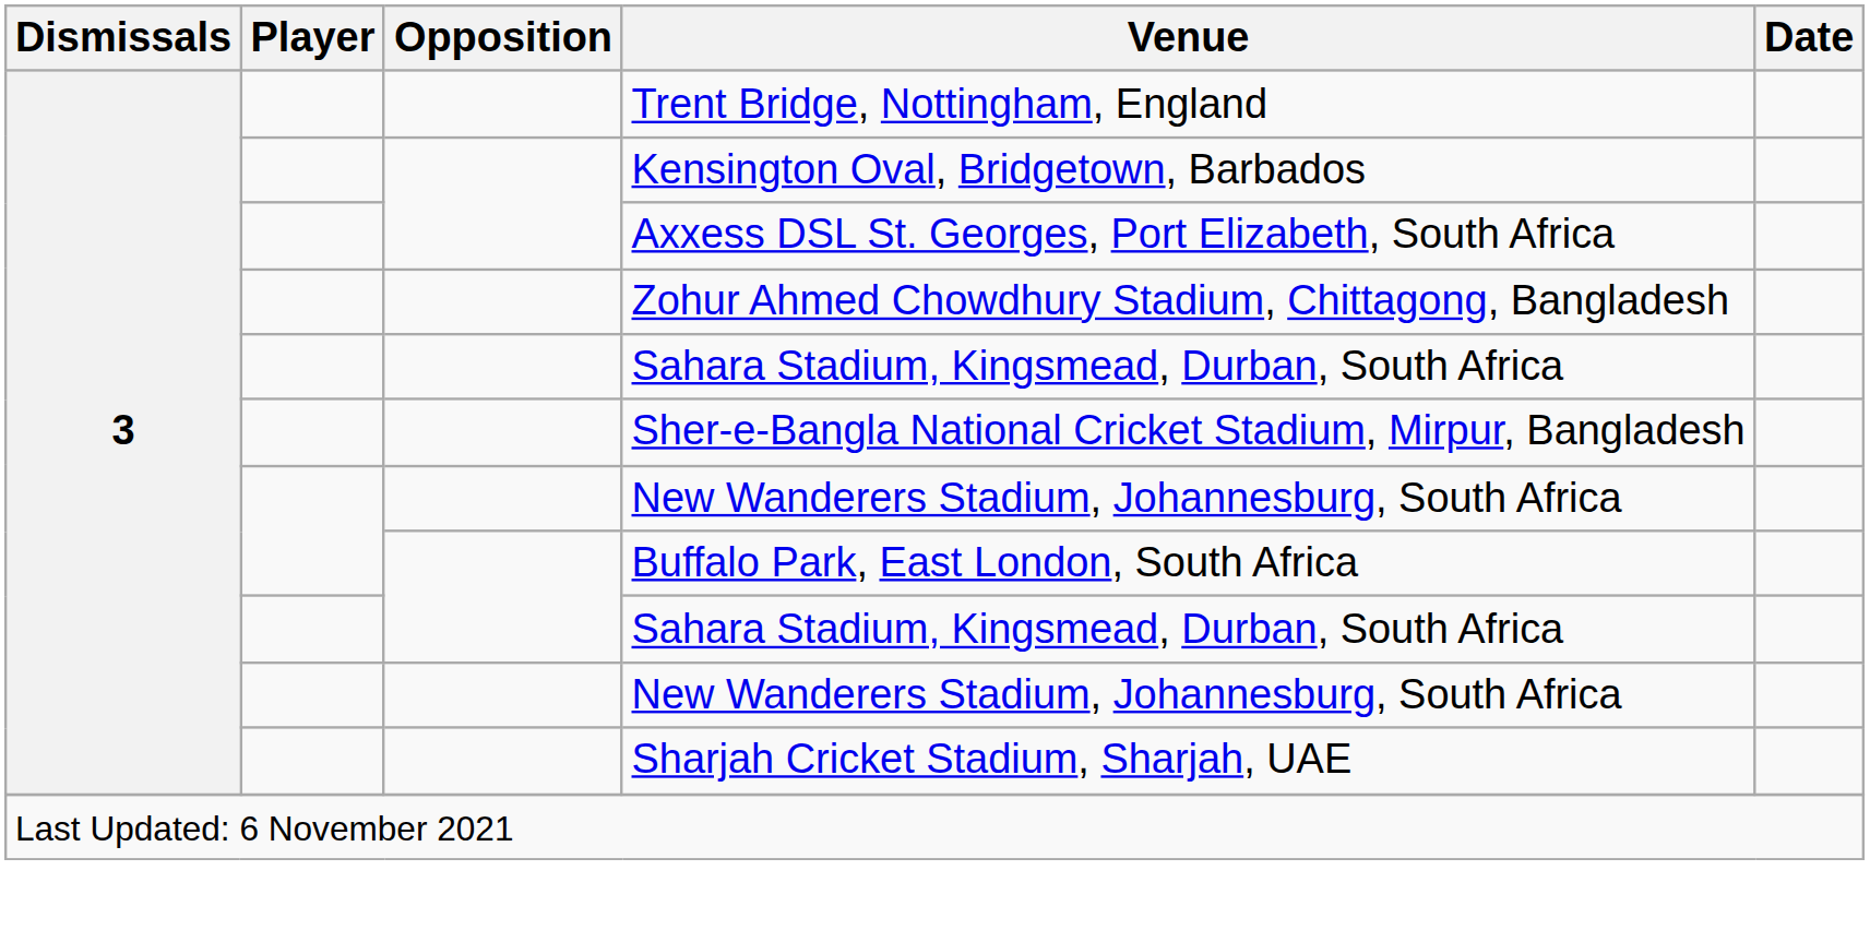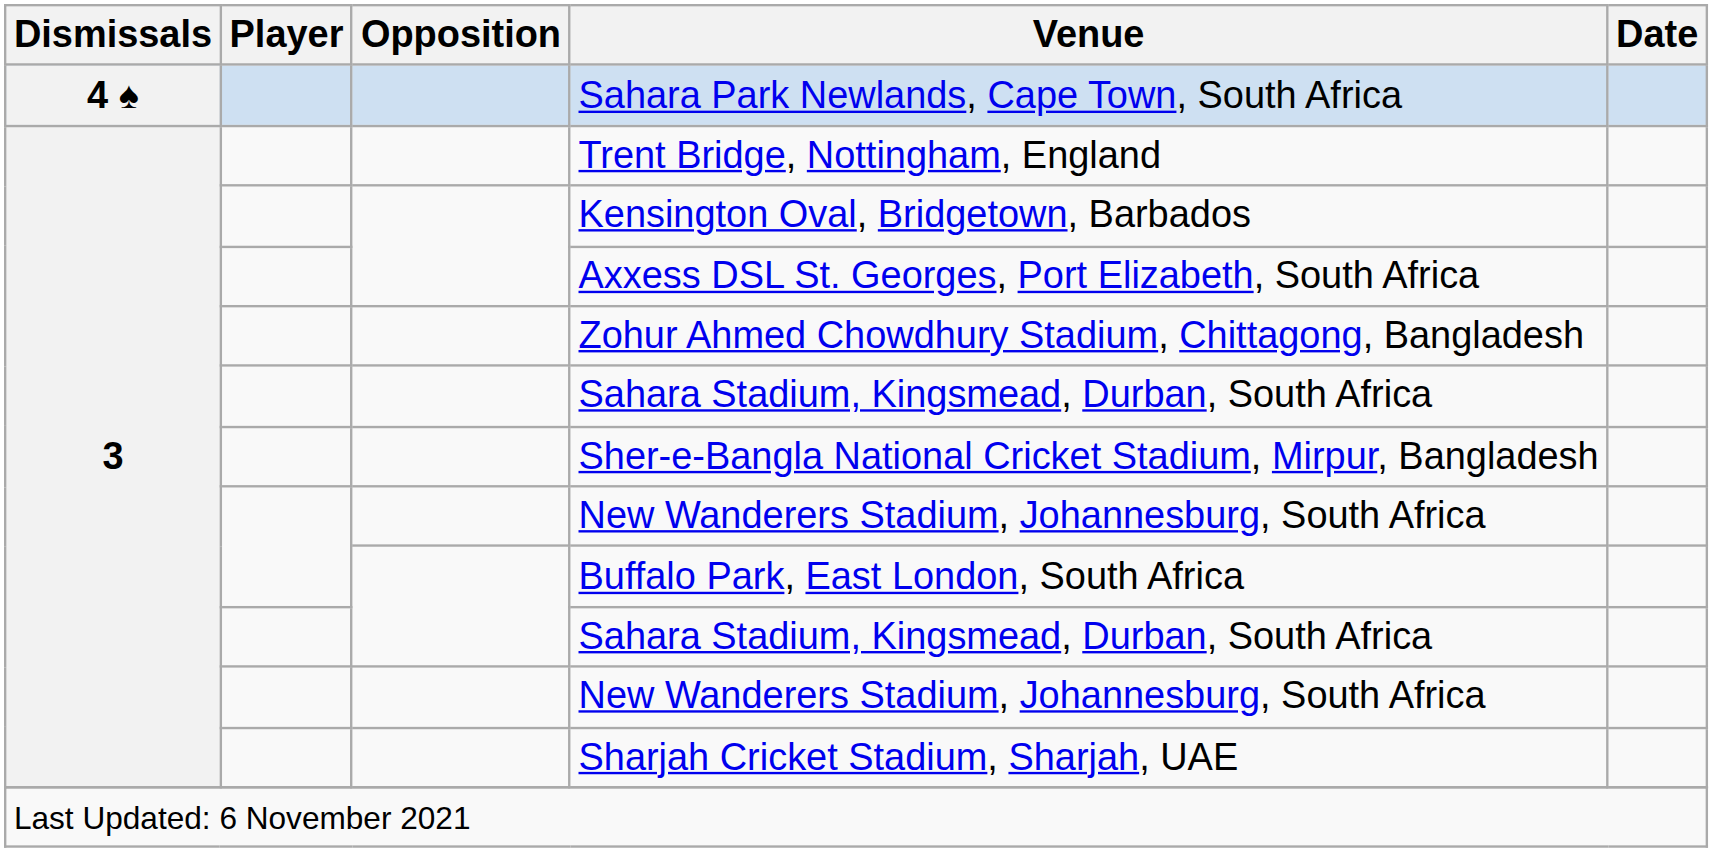 <table class="wikitable plainrowheaders sortable">
 <tr>
 <th scope=col>Dismissals</th>
 <th scope=col>Player</th>
 <th scope=col>Opposition</th>
 <th scope=col>Venue</th>
 <th scope=col>Date</th>
+</tr>
+<tr bgcolor=#cee0f2>
+<th scope=row style=text-align:center;><strong>4 ♠</strong></th>
+<td> </td>
+<td></td>
+<td><a href='#'>Sahara Park Newlands</a>, <a href='#'>Cape Town</a>, South Africa</td>
+<td></td>
 </tr>
 <tr>
 <th scope=row style=text-align:center; rowspan=11><strong>3</strong></th>
 <td></td>
 <td></td>
 <td><a href='#'>Trent Bridge</a>, <a href='#'>Nottingham</a>, England</td>
 <td> </td>
 </tr>
 <tr>
 <td></td>
 <td rowspan=2></td>
 <td><a href='#'>Kensington Oval</a>, <a href='#'>Bridgetown</a>, Barbados</td>
 <td> </td>
 </tr>
 <tr>
 <td></td>
 <td><a href='#'>Axxess DSL St. Georges</a>, <a href='#'>Port Elizabeth</a>, South Africa</td>
 <td></td>
 </tr>
 <tr>
 <td> </td>
 <td></td>
 <td><a href='#'>Zohur Ahmed Chowdhury Stadium</a>, <a href='#'>Chittagong</a>, Bangladesh</td>
 <td> </td>
 </tr>
 <tr>
 <td></td>
 <td></td>
 <td><a href='#'>Sahara Stadium, Kingsmead</a>, <a href='#'>Durban</a>, South Africa</td>
 <td></td>
 </tr>
 <tr>
 <td></td>
 <td></td>
 <td><a href='#'>Sher-e-Bangla National Cricket Stadium</a>, <a href='#'>Mirpur</a>, Bangladesh</td>
 <td></td>
 </tr>
 <tr>
 <td rowspan=2> </td>
 <td></td>
 <td><a href='#'>New Wanderers Stadium</a>, <a href='#'>Johannesburg</a>, South Africa</td>
 <td></td>
 </tr>
 <tr>
 <td rowspan=2></td>
 <td><a href='#'>Buffalo Park</a>, <a href='#'>East London</a>, South Africa</td>
 <td></td>
 </tr>
 <tr>
 <td></td>
 <td><a href='#'>Sahara Stadium, Kingsmead</a>, <a href='#'>Durban</a>, South Africa</td>
 <td></td>
 </tr>
 <tr>
 <td></td>
 <td></td>
 <td><a href='#'>New Wanderers Stadium</a>, <a href='#'>Johannesburg</a>, South Africa</td>
 <td></td>
 </tr>
 <tr>
 <td> </td>
 <td></td>
 <td><a href='#'>Sharjah Cricket Stadium</a>, <a href='#'>Sharjah</a>, UAE</td>
 <td> </td>
 </tr>
 <tr>
 </tr>
 <tr class=sortbottom>
 <td colspan="5"><small>Last Updated: 6 November 2021</small></td>
 </tr>
 </table>
